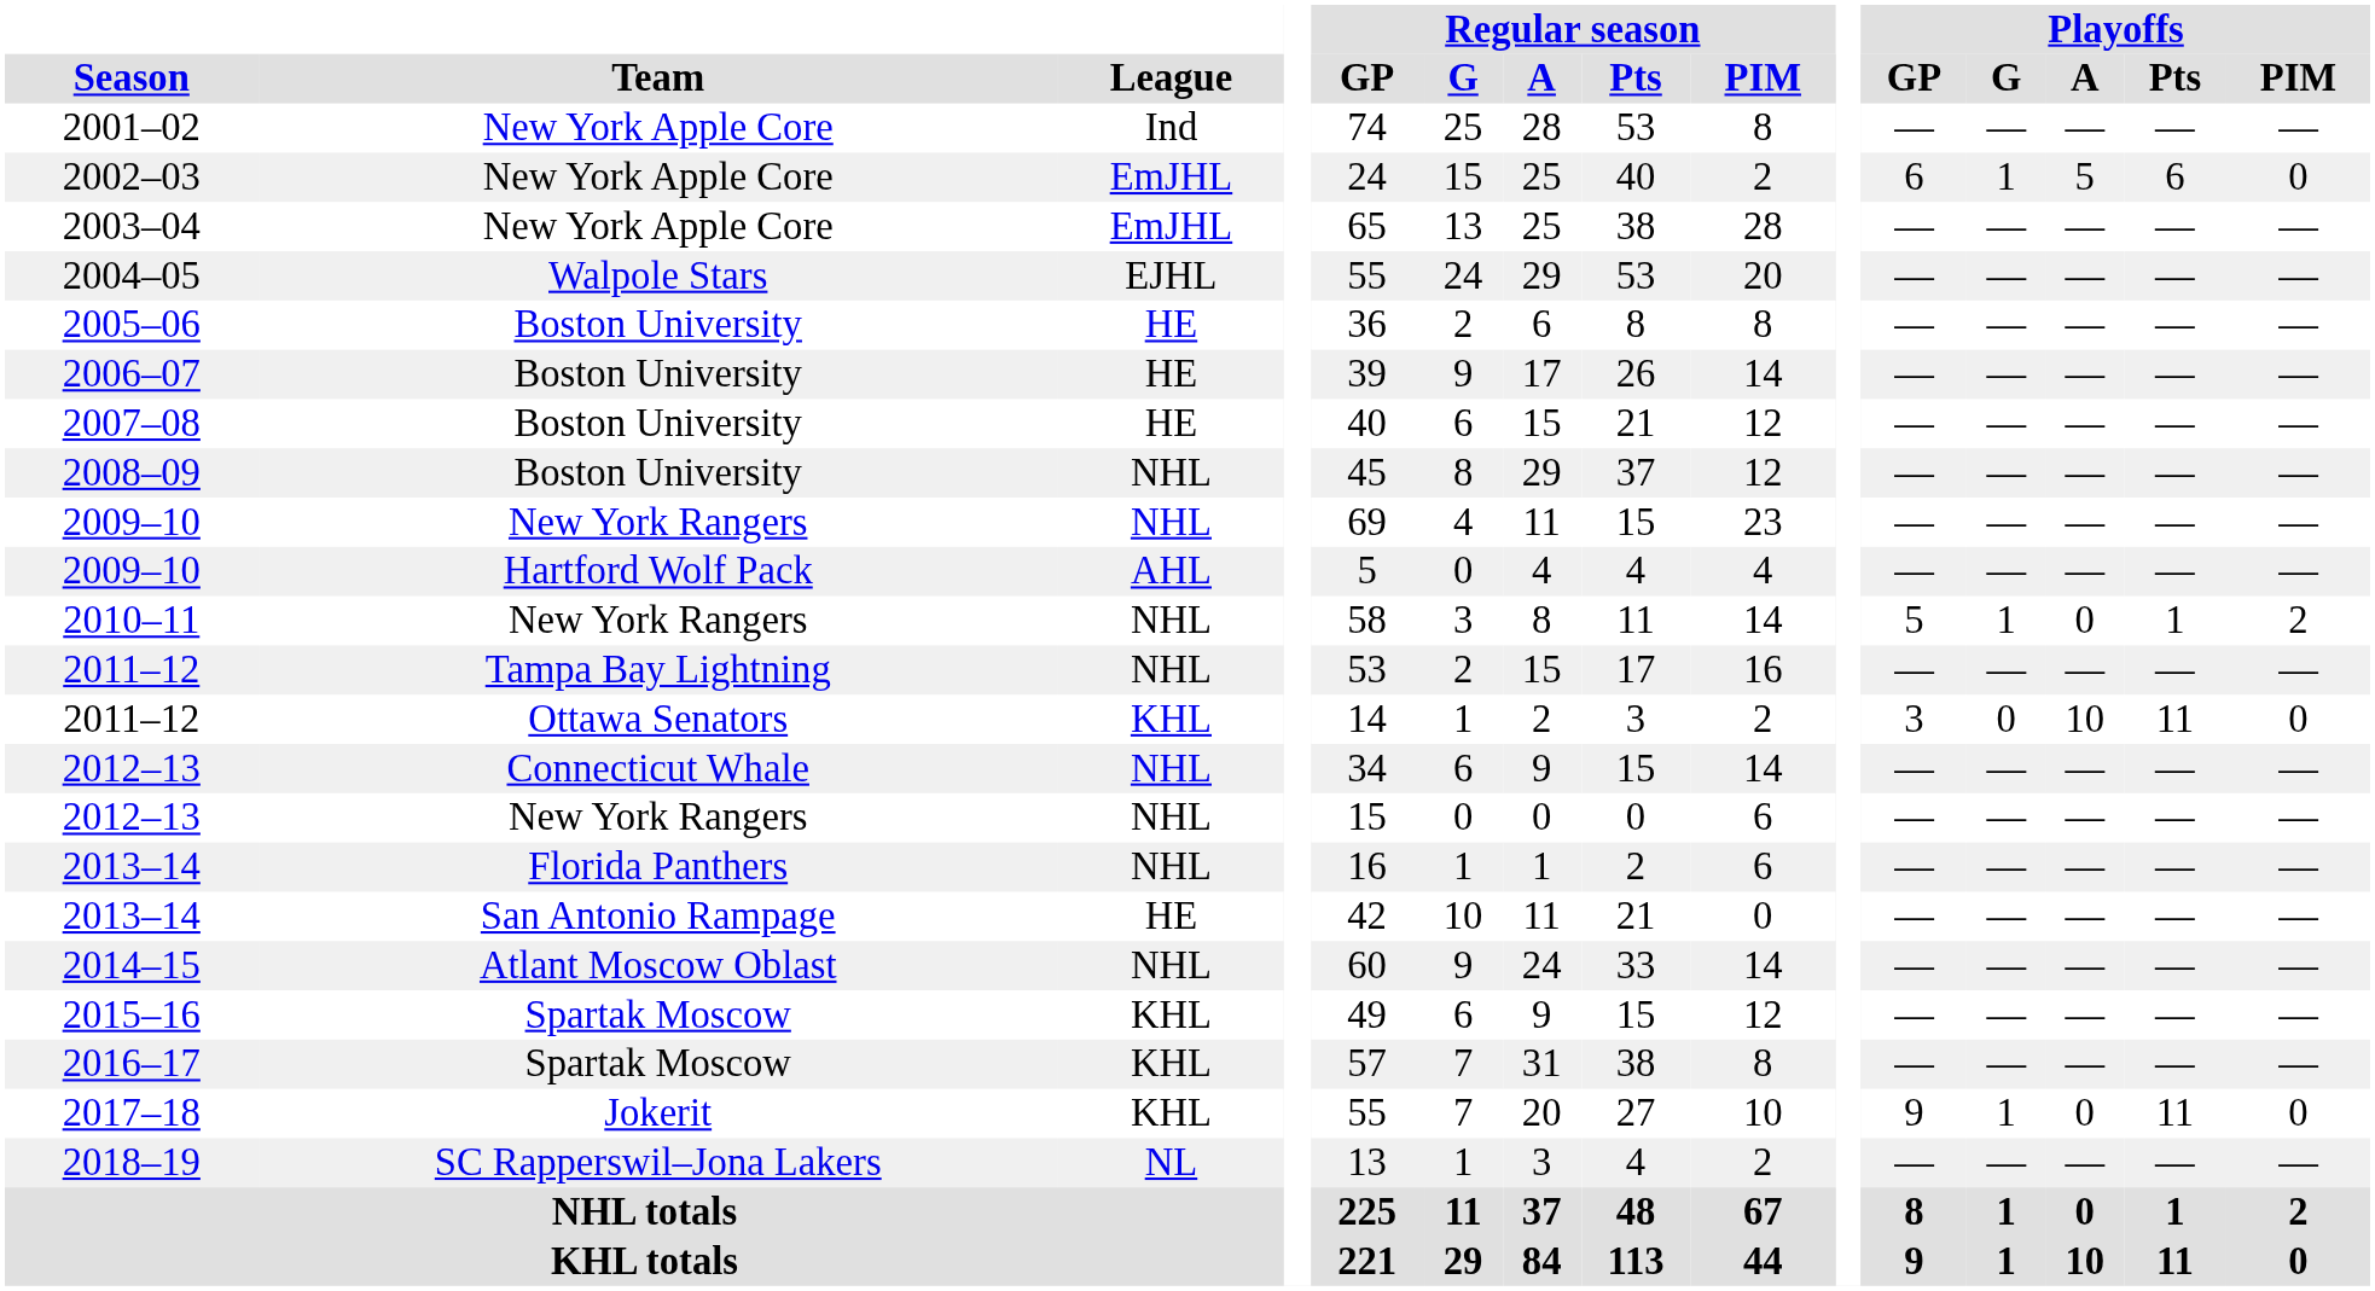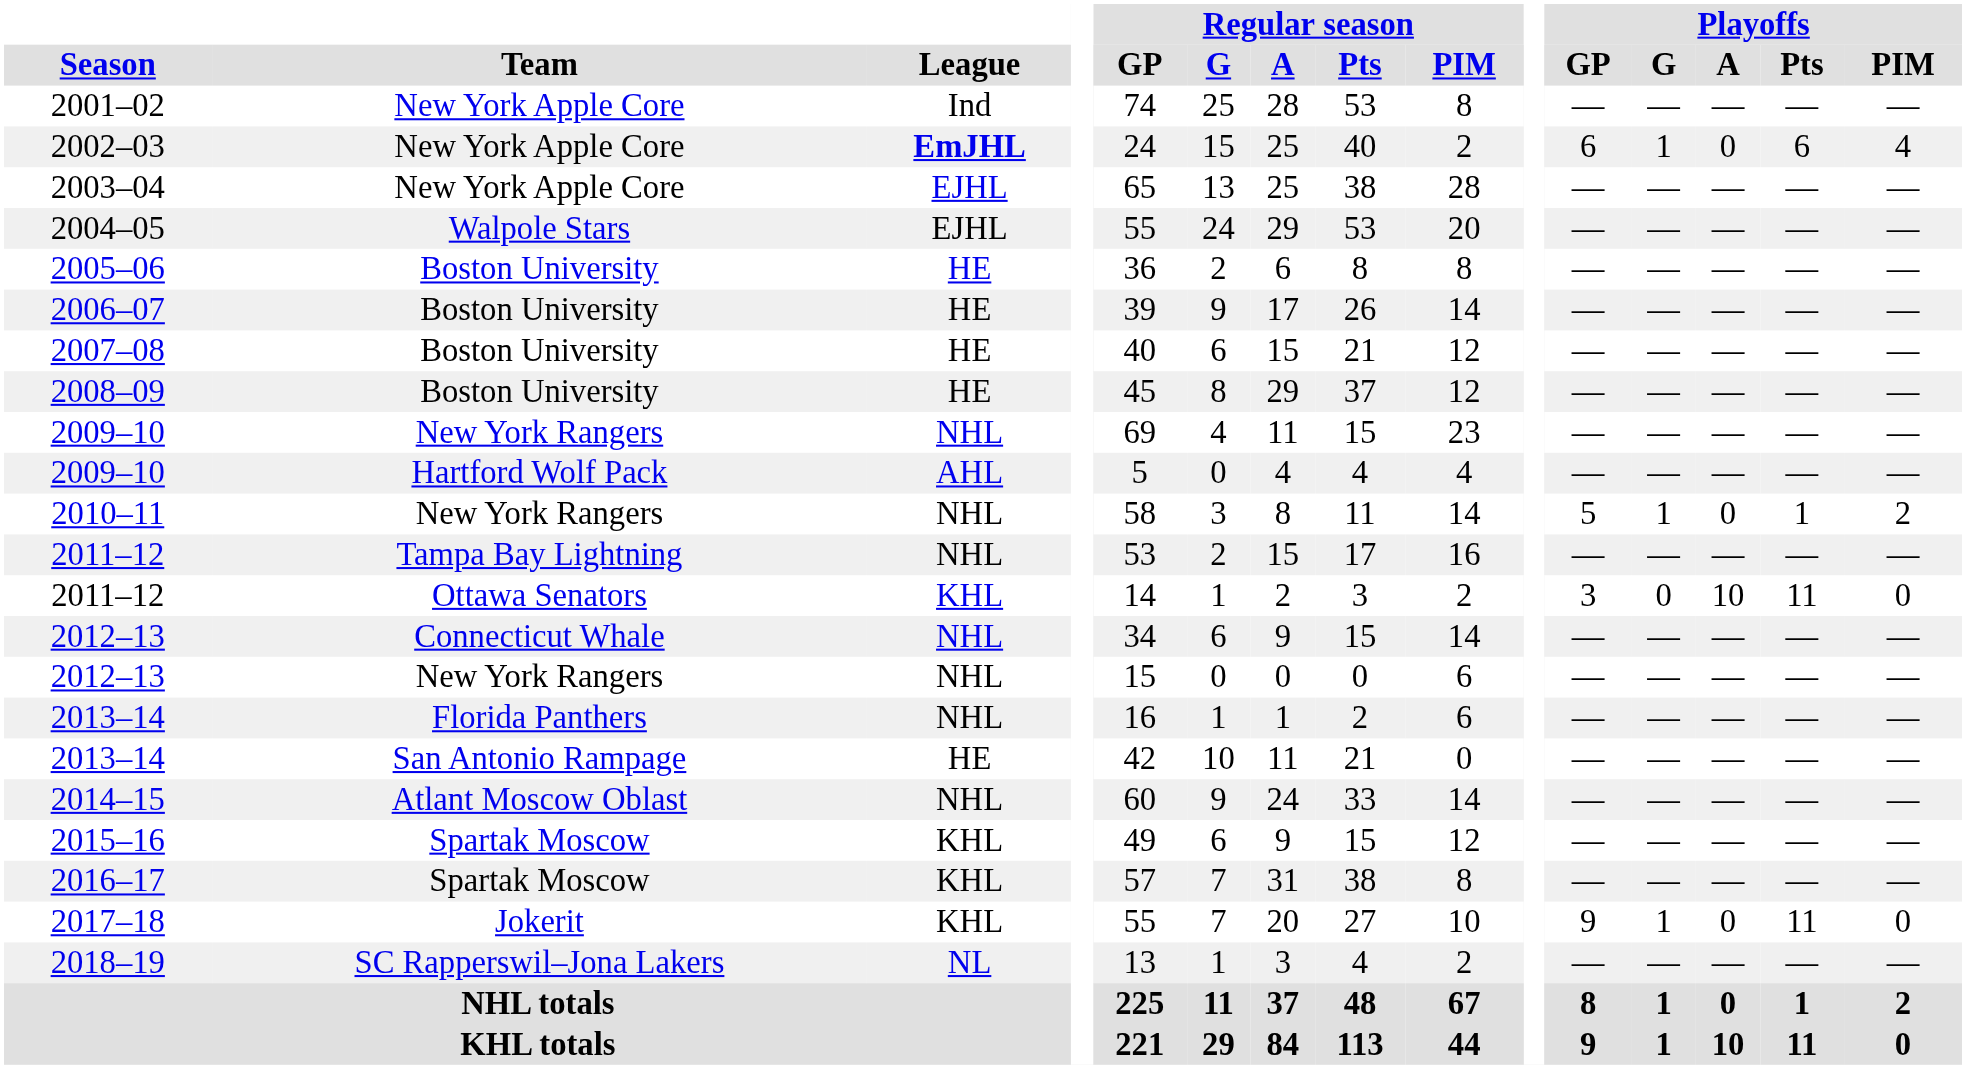 <table border="0" cellpadding="1" cellspacing="0" style="text-align:center; width:60em;">
 <tr style="background:#e0e0e0;">
 <th colspan="3"  bgcolor="#ffffff"> </th>
 <th rowspan="99" bgcolor="#ffffff"> </th>
 <th colspan="5"><a href='#'>Regular season</a></th>
 <th rowspan="99" bgcolor="#ffffff"> </th>
 <th colspan="5"><a href='#'>Playoffs</a></th>
 </tr>
 <tr style="background:#e0e0e0;">
 <th><a href='#'>Season</a></th>
 <th>Team</th>
 <th>League</th>
 <th>GP</th>
 <th><a href='#'>G</a></th>
 <th><a href='#'>A</a></th>
 <th><a href='#'>Pts</a></th>
 <th><a href='#'>PIM</a></th>
 <th>GP</th>
 <th>G</th>
 <th>A</th>
 <th>Pts</th>
 <th>PIM</th>
 </tr>
 <tr>
 <td>2001–02</td>
 <td><a href='#'>New York Apple Core</a></td>
 <td>Ind</td>
 <td>74</td>
 <td>25</td>
 <td>28</td>
 <td>53</td>
 <td>8</td>
 <td>—</td>
 <td>—</td>
 <td>—</td>
 <td>—</td>
 <td>—</td>
 </tr>
 <tr bgcolor="#f0f0f0">
 <td>2002–03</td>
 <td>New York Apple Core</td>
-<td><a href='#'>EmJHL</a></td>
+<td><strong><a href='#'>EmJHL</a></strong></td>
 <td>24</td>
 <td>15</td>
 <td>25</td>
 <td>40</td>
 <td>2</td>
 <td>6</td>
 <td>1</td>
-<td>5</td>
+<td>0</td>
 <td>6</td>
-<td>0</td>
+<td>4</td>
 </tr>
 <tr>
 <td>2003–04</td>
 <td>New York Apple Core</td>
-<td><a href='#'>EmJHL</a></td>
+<td><a href='#'>EJHL</a></td>
 <td>65</td>
 <td>13</td>
 <td>25</td>
 <td>38</td>
 <td>28</td>
 <td>—</td>
 <td>—</td>
 <td>—</td>
 <td>—</td>
 <td>—</td>
 </tr>
 <tr bgcolor="#f0f0f0">
 <td>2004–05</td>
 <td><a href='#'>Walpole Stars</a></td>
 <td>EJHL</td>
 <td>55</td>
 <td>24</td>
 <td>29</td>
 <td>53</td>
 <td>20</td>
 <td>—</td>
 <td>—</td>
 <td>—</td>
 <td>—</td>
 <td>—</td>
 </tr>
 <tr>
 <td><a href='#'>2005–06</a></td>
 <td><a href='#'>Boston University</a></td>
 <td><a href='#'>HE</a></td>
 <td>36</td>
 <td>2</td>
 <td>6</td>
 <td>8</td>
 <td>8</td>
 <td>—</td>
 <td>—</td>
 <td>—</td>
 <td>—</td>
 <td>—</td>
 </tr>
 <tr bgcolor="#f0f0f0">
 <td><a href='#'>2006–07</a></td>
 <td>Boston University</td>
 <td>HE</td>
 <td>39</td>
 <td>9</td>
 <td>17</td>
 <td>26</td>
 <td>14</td>
 <td>—</td>
 <td>—</td>
 <td>—</td>
 <td>—</td>
 <td>—</td>
 </tr>
 <tr>
 <td><a href='#'>2007–08</a></td>
 <td>Boston University</td>
 <td>HE</td>
 <td>40</td>
 <td>6</td>
 <td>15</td>
 <td>21</td>
 <td>12</td>
 <td>—</td>
 <td>—</td>
 <td>—</td>
 <td>—</td>
 <td>—</td>
 </tr>
 <tr bgcolor="#f0f0f0">
 <td><a href='#'>2008–09</a></td>
 <td>Boston University</td>
-<td>NHL</td>
+<td>HE</td>
 <td>45</td>
 <td>8</td>
 <td>29</td>
 <td>37</td>
 <td>12</td>
 <td>—</td>
 <td>—</td>
 <td>—</td>
 <td>—</td>
 <td>—</td>
 </tr>
 <tr>
 <td><a href='#'>2009–10</a></td>
 <td><a href='#'>New York Rangers</a></td>
 <td><a href='#'>NHL</a></td>
 <td>69</td>
 <td>4</td>
 <td>11</td>
 <td>15</td>
 <td>23</td>
 <td>—</td>
 <td>—</td>
 <td>—</td>
 <td>—</td>
 <td>—</td>
 </tr>
 <tr bgcolor="#f0f0f0">
 <td><a href='#'>2009–10</a></td>
 <td><a href='#'>Hartford Wolf Pack</a></td>
 <td><a href='#'>AHL</a></td>
 <td>5</td>
 <td>0</td>
 <td>4</td>
 <td>4</td>
 <td>4</td>
 <td>—</td>
 <td>—</td>
 <td>—</td>
 <td>—</td>
 <td>—</td>
 </tr>
 <tr>
 <td><a href='#'>2010–11</a></td>
 <td>New York Rangers</td>
 <td>NHL</td>
 <td>58</td>
 <td>3</td>
 <td>8</td>
 <td>11</td>
 <td>14</td>
 <td>5</td>
 <td>1</td>
 <td>0</td>
 <td>1</td>
 <td>2</td>
 </tr>
 <tr bgcolor="#f0f0f0">
 <td><a href='#'>2011–12</a></td>
 <td><a href='#'>Tampa Bay Lightning</a></td>
 <td>NHL</td>
 <td>53</td>
 <td>2</td>
 <td>15</td>
 <td>17</td>
 <td>16</td>
 <td>—</td>
 <td>—</td>
 <td>—</td>
 <td>—</td>
 <td>—</td>
 </tr>
 <tr>
 <td>2011–12</td>
 <td><a href='#'>Ottawa Senators</a></td>
 <td><a href='#'>KHL</a></td>
 <td>14</td>
 <td>1</td>
 <td>2</td>
 <td>3</td>
 <td>2</td>
 <td>3</td>
 <td>0</td>
 <td>10</td>
 <td>11</td>
 <td>0</td>
 </tr>
 <tr bgcolor="#f0f0f0">
 <td><a href='#'>2012–13</a></td>
 <td><a href='#'>Connecticut Whale</a></td>
 <td><a href='#'>NHL</a></td>
 <td>34</td>
 <td>6</td>
 <td>9</td>
 <td>15</td>
 <td>14</td>
 <td>—</td>
 <td>—</td>
 <td>—</td>
 <td>—</td>
 <td>—</td>
 </tr>
 <tr>
 <td><a href='#'>2012–13</a></td>
 <td>New York Rangers</td>
 <td>NHL</td>
 <td>15</td>
 <td>0</td>
 <td>0</td>
 <td>0</td>
 <td>6</td>
 <td>—</td>
 <td>—</td>
 <td>—</td>
 <td>—</td>
 <td>—</td>
 </tr>
 <tr bgcolor="#f0f0f0">
 <td><a href='#'>2013–14</a></td>
 <td><a href='#'>Florida Panthers</a></td>
 <td>NHL</td>
 <td>16</td>
 <td>1</td>
 <td>1</td>
 <td>2</td>
 <td>6</td>
 <td>—</td>
 <td>—</td>
 <td>—</td>
 <td>—</td>
 <td>—</td>
 </tr>
 <tr>
 <td><a href='#'>2013–14</a></td>
 <td><a href='#'>San Antonio Rampage</a></td>
 <td>HE</td>
 <td>42</td>
 <td>10</td>
 <td>11</td>
 <td>21</td>
 <td>0</td>
 <td>—</td>
 <td>—</td>
 <td>—</td>
 <td>—</td>
 <td>—</td>
 </tr>
 <tr bgcolor="#f0f0f0">
 <td><a href='#'>2014–15</a></td>
 <td><a href='#'>Atlant Moscow Oblast</a></td>
 <td>NHL</td>
 <td>60</td>
 <td>9</td>
 <td>24</td>
 <td>33</td>
 <td>14</td>
 <td>—</td>
 <td>—</td>
 <td>—</td>
 <td>—</td>
 <td>—</td>
 </tr>
 <tr>
 <td><a href='#'>2015–16</a></td>
 <td><a href='#'>Spartak Moscow</a></td>
 <td>KHL</td>
 <td>49</td>
 <td>6</td>
 <td>9</td>
 <td>15</td>
 <td>12</td>
 <td>—</td>
 <td>—</td>
 <td>—</td>
 <td>—</td>
 <td>—</td>
 </tr>
 <tr bgcolor="#f0f0f0">
 <td><a href='#'>2016–17</a></td>
 <td>Spartak Moscow</td>
 <td>KHL</td>
 <td>57</td>
 <td>7</td>
 <td>31</td>
 <td>38</td>
 <td>8</td>
 <td>—</td>
 <td>—</td>
 <td>—</td>
 <td>—</td>
 <td>—</td>
 </tr>
 <tr>
 <td><a href='#'>2017–18</a></td>
 <td><a href='#'>Jokerit</a></td>
 <td>KHL</td>
 <td>55</td>
 <td>7</td>
 <td>20</td>
 <td>27</td>
 <td>10</td>
 <td>9</td>
 <td>1</td>
 <td>0</td>
 <td>11</td>
 <td>0</td>
 </tr>
 <tr bgcolor="#f0f0f0">
 <td><a href='#'>2018–19</a></td>
 <td><a href='#'>SC Rapperswil–Jona Lakers</a></td>
 <td><a href='#'>NL</a></td>
 <td>13</td>
 <td>1</td>
 <td>3</td>
 <td>4</td>
 <td>2</td>
 <td>—</td>
 <td>—</td>
 <td>—</td>
 <td>—</td>
 <td>—</td>
 </tr>
 <tr bgcolor="#e0e0e0">
 <th colspan="3">NHL totals</th>
 <th>225</th>
 <th>11</th>
 <th>37</th>
 <th>48</th>
 <th>67</th>
 <th>8</th>
 <th>1</th>
 <th>0</th>
 <th>1</th>
 <th>2</th>
 </tr>
 <tr bgcolor="#e0e0e0">
 <th colspan="3">KHL totals</th>
 <th>221</th>
 <th>29</th>
 <th>84</th>
 <th>113</th>
 <th>44</th>
 <th>9</th>
 <th>1</th>
 <th>10</th>
 <th>11</th>
 <th>0</th>
 </tr>
 </table>
